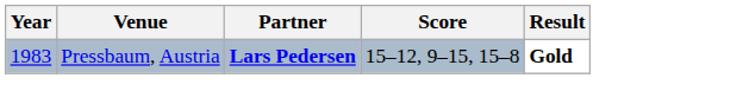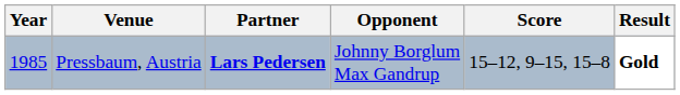 <table class="sortable wikitable" style="font-size: 90%;">
 <tr>
 <th>Year</th>
 <th>Venue</th>
 <th>Partner</th>
+<th>Opponent</th>
 <th>Score</th>
 <th>Result</th>
 </tr>
 <tr style="background:#AABBCC">
-<td align="center"><a href='#'>1983</a></td>
+<td align="center"><a href='#'>1985</a></td>
 <td align="left"><a href='#'>Pressbaum</a>, <a href='#'>Austria</a></td>
 <td align="left"><strong> <a href='#'>Lars Pedersen</a></strong></td>
+<td align="left"> <a href='#'>Johnny Borglum</a> <br>  <a href='#'>Max Gandrup</a></td>
 <td align="left">15–12, 9–15, 15–8</td>
 <td style="text-align:left; background:white"> <strong>Gold</strong></td>
 </tr>
 </table>
